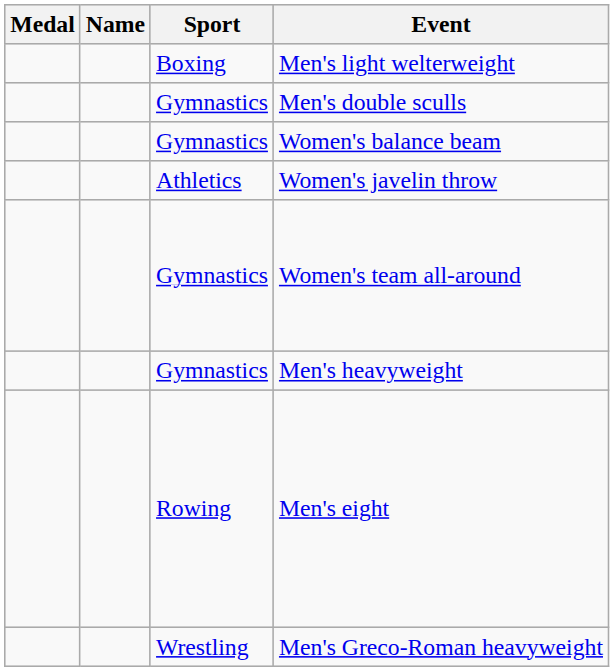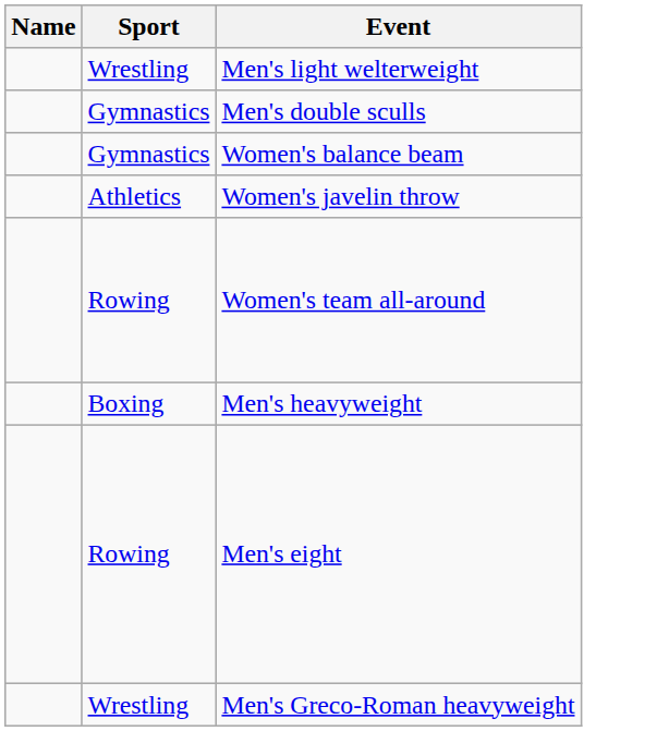 <table class="wikitable sortable" style="font-size:95%">
 <tr>
-<th>Medal</th>
 <th>Name</th>
 <th>Sport</th>
 <th>Event</th>
 </tr>
 <tr>
 <td></td>
-<td></td>
-<td><a href='#'>Boxing</a></td>
+<td><a href='#'>Wrestling</a></td>
 <td><a href='#'>Men's light welterweight</a></td>
 </tr>
 <tr>
-<td></td>
 <td><br></td>
 <td><a href='#'>Gymnastics</a></td>
 <td><a href='#'>Men's double sculls</a></td>
 </tr>
 <tr>
 <td></td>
-<td></td>
 <td><a href='#'>Gymnastics</a></td>
 <td><a href='#'>Women's balance beam</a></td>
 </tr>
 <tr>
 <td></td>
-<td></td>
 <td><a href='#'>Athletics</a></td>
 <td><a href='#'>Women's javelin throw</a></td>
 </tr>
 <tr>
-<td></td>
 <td><br><br><br><br><br></td>
-<td><a href='#'>Gymnastics</a></td>
+<td><a href='#'>Rowing</a></td>
 <td><a href='#'>Women's team all-around</a></td>
 </tr>
 <tr>
 <td></td>
-<td></td>
-<td><a href='#'>Gymnastics</a></td>
+<td><a href='#'>Boxing</a></td>
 <td><a href='#'>Men's heavyweight</a></td>
 </tr>
 <tr>
-<td></td>
 <td><br><br><br><br><br><br><br><br></td>
 <td><a href='#'>Rowing</a></td>
 <td><a href='#'>Men's eight</a></td>
 </tr>
 <tr>
 <td></td>
-<td></td>
 <td><a href='#'>Wrestling</a></td>
 <td><a href='#'>Men's  Greco-Roman heavyweight</a></td>
 </tr>
 </table>
